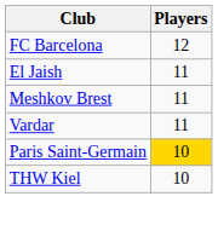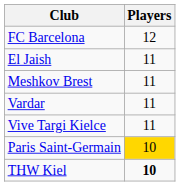 <table class="wikitable sortable">
 <tr>
 <th>Club</th>
 <th>Players</th>
 </tr>
 <tr>
 <td> <a href='#'>FC Barcelona</a></td>
 <td align=center>12</td>
 </tr>
 <tr>
 <td> <a href='#'>El Jaish</a></td>
 <td align=center>11</td>
 </tr>
 <tr>
 <td> <a href='#'>Meshkov Brest</a></td>
 <td align=center>11</td>
 </tr>
 <tr>
 <td> <a href='#'>Vardar</a></td>
 <td align=center>11</td>
 </tr>
 <tr>
+<td> <a href='#'>Vive Targi Kielce</a></td>
+<td align=center>11</td>
+</tr>
+<tr>
 <td> <a href='#'>Paris Saint-Germain</a></td>
 <td align=center style="background: gold;">10</td>
 </tr>
 <tr>
 <td> <a href='#'>THW Kiel</a></td>
-<td align=center>10</td>
+<td align=center><strong>10</strong></td>
 </tr>
 </table>
